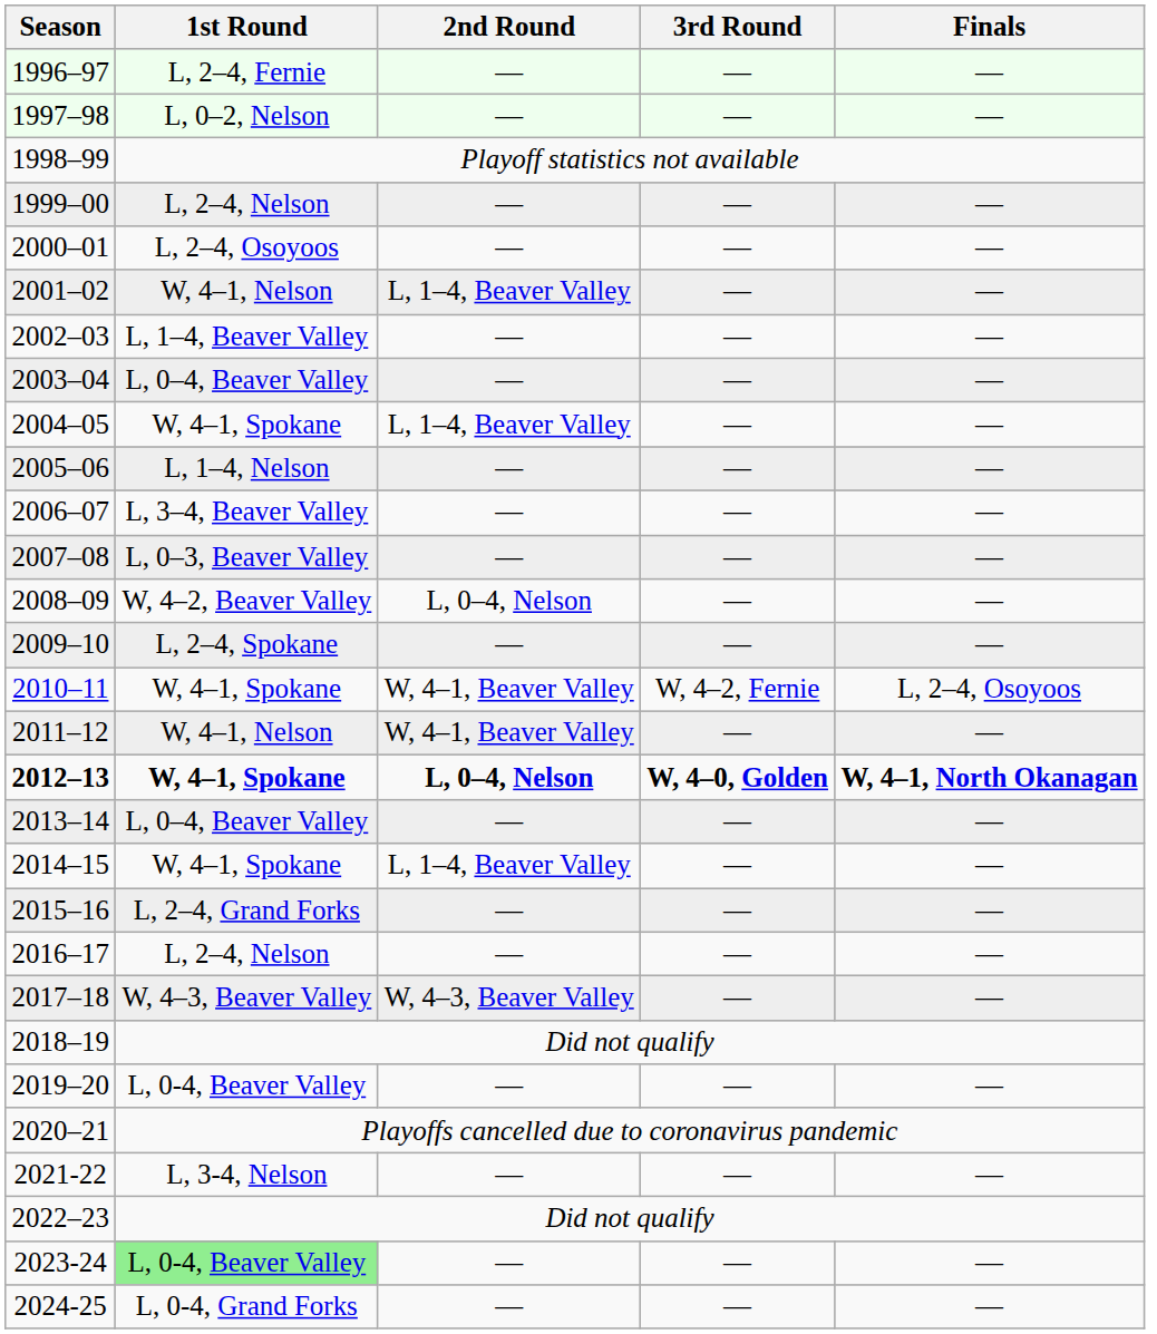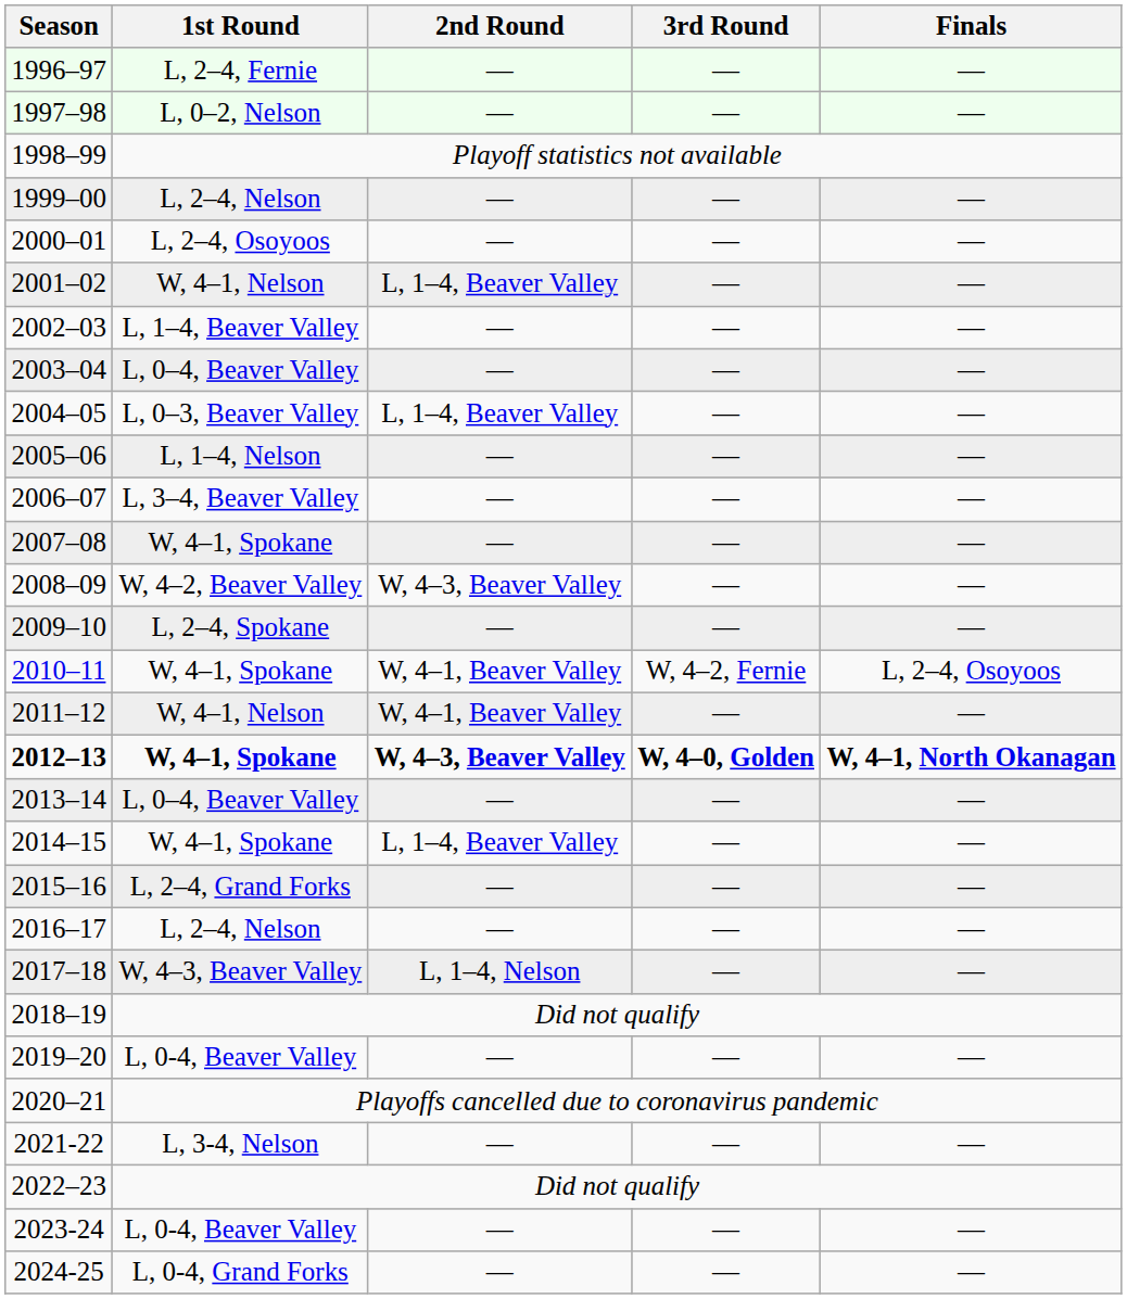 <table class="wikitable" style="text-align:center">
 <tr>
 <th>Season</th>
 <th>1st Round</th>
 <th>2nd Round</th>
 <th>3rd Round</th>
 <th>Finals</th>
 </tr>
 <tr style="background:#eeffee">
 <td>1996–97</td>
 <td>L, 2–4, <a href='#'>Fernie</a></td>
 <td>—</td>
 <td>—</td>
 <td>—</td>
 </tr>
 <tr style="background:#eeffee">
 <td>1997–98</td>
 <td>L, 0–2, <a href='#'>Nelson</a></td>
 <td>—</td>
 <td>—</td>
 <td>—</td>
 </tr>
 <tr>
 <td>1998–99</td>
 <td colspan="4"><em>Playoff statistics not available</em></td>
 </tr>
 <tr style="background:#eee;">
 <td>1999–00</td>
 <td>L, 2–4, <a href='#'>Nelson</a></td>
 <td>—</td>
 <td>—</td>
 <td>—</td>
 </tr>
 <tr>
 <td>2000–01</td>
 <td>L, 2–4, <a href='#'>Osoyoos</a></td>
 <td>—</td>
 <td>—</td>
 <td>—</td>
 </tr>
 <tr style="background:#eee;">
 <td>2001–02</td>
 <td>W, 4–1, <a href='#'>Nelson</a></td>
 <td>L, 1–4, <a href='#'>Beaver Valley</a></td>
 <td>—</td>
 <td>—</td>
 </tr>
 <tr>
 <td>2002–03</td>
 <td>L, 1–4, <a href='#'>Beaver Valley</a></td>
 <td>—</td>
 <td>—</td>
 <td>—</td>
 </tr>
 <tr style="background:#eee;">
 <td>2003–04</td>
 <td>L, 0–4, <a href='#'>Beaver Valley</a></td>
 <td>—</td>
 <td>—</td>
 <td>—</td>
 </tr>
 <tr>
 <td>2004–05</td>
-<td>W, 4–1, <a href='#'>Spokane</a></td>
+<td>L, 0–3, <a href='#'>Beaver Valley</a></td>
 <td>L, 1–4, <a href='#'>Beaver Valley</a></td>
 <td>—</td>
 <td>—</td>
 </tr>
 <tr style="background:#eee;">
 <td>2005–06</td>
 <td>L, 1–4, <a href='#'>Nelson</a></td>
 <td>—</td>
 <td>—</td>
 <td>—</td>
 </tr>
 <tr>
 <td>2006–07</td>
 <td>L, 3–4, <a href='#'>Beaver Valley</a></td>
 <td>—</td>
 <td>—</td>
 <td>—</td>
 </tr>
 <tr style="background:#eee;">
 <td>2007–08</td>
-<td>L, 0–3, <a href='#'>Beaver Valley</a></td>
+<td>W, 4–1, <a href='#'>Spokane</a></td>
 <td>—</td>
 <td>—</td>
 <td>—</td>
 </tr>
 <tr>
 <td>2008–09</td>
 <td>W, 4–2, <a href='#'>Beaver Valley</a></td>
-<td>L, 0–4, <a href='#'>Nelson</a></td>
+<td>W, 4–3, <a href='#'>Beaver Valley</a></td>
 <td>—</td>
 <td>—</td>
 </tr>
 <tr style="background:#eee;">
 <td>2009–10</td>
 <td>L, 2–4, <a href='#'>Spokane</a></td>
 <td>—</td>
 <td>—</td>
 <td>—</td>
 </tr>
 <tr>
 <td><a href='#'>2010–11</a></td>
 <td>W, 4–1, <a href='#'>Spokane</a></td>
 <td>W, 4–1, <a href='#'>Beaver Valley</a></td>
 <td>W, 4–2, <a href='#'>Fernie</a></td>
 <td>L, 2–4, <a href='#'>Osoyoos</a></td>
 </tr>
 <tr style="background:#eee;">
 <td>2011–12</td>
 <td>W, 4–1, <a href='#'>Nelson</a></td>
 <td>W, 4–1, <a href='#'>Beaver Valley</a></td>
 <td>—</td>
 <td>—</td>
 </tr>
 <tr style="font-weight:bold">
 <td>2012–13</td>
 <td>W, 4–1, <a href='#'>Spokane</a></td>
-<td>L, 0–4, <a href='#'>Nelson</a></td>
+<td>W, 4–3, <a href='#'>Beaver Valley</a></td>
 <td>W, 4–0, <a href='#'>Golden</a></td>
 <td>W, 4–1, <a href='#'>North Okanagan</a></td>
 </tr>
 <tr style="background:#eee;">
 <td>2013–14</td>
 <td>L, 0–4, <a href='#'>Beaver Valley</a></td>
 <td>—</td>
 <td>—</td>
 <td>—</td>
 </tr>
 <tr>
 <td>2014–15</td>
 <td>W, 4–1, <a href='#'>Spokane</a></td>
 <td>L, 1–4, <a href='#'>Beaver Valley</a></td>
 <td>—</td>
 <td>—</td>
 </tr>
 <tr style="background:#eee;">
 <td>2015–16</td>
 <td>L, 2–4, <a href='#'>Grand Forks</a></td>
 <td>—</td>
 <td>—</td>
 <td>—</td>
 </tr>
 <tr>
 <td>2016–17</td>
 <td>L, 2–4, <a href='#'>Nelson</a></td>
 <td>—</td>
 <td>—</td>
 <td>—</td>
 </tr>
 <tr style="background:#eee;">
 <td>2017–18</td>
 <td>W, 4–3, <a href='#'>Beaver Valley</a></td>
-<td>W, 4–3, <a href='#'>Beaver Valley</a></td>
+<td>L, 1–4, <a href='#'>Nelson</a></td>
 <td>—</td>
 <td>—</td>
 </tr>
 <tr>
 <td>2018–19</td>
 <td colspan="4"><em>Did not qualify</em></td>
 </tr>
 <tr>
 <td>2019–20</td>
 <td>L, 0-4, <a href='#'>Beaver Valley</a></td>
 <td>—</td>
 <td>—</td>
 <td>—</td>
 </tr>
 <tr>
 <td>2020–21</td>
 <td colspan="4"><em>Playoffs cancelled due to coronavirus pandemic</em></td>
 </tr>
 <tr>
 <td>2021-22</td>
 <td>L, 3-4, <a href='#'>Nelson</a></td>
 <td>—</td>
 <td>—</td>
 <td>—</td>
 </tr>
 <tr>
 <td>2022–23</td>
 <td colspan="4"><em>Did not qualify</em></td>
 </tr>
 <tr>
 <td>2023-24</td>
-<td style="background: lightgreen;">L, 0-4, <a href='#'>Beaver Valley</a></td>
+<td>L, 0-4, <a href='#'>Beaver Valley</a></td>
 <td>—</td>
 <td>—</td>
 <td>—</td>
 </tr>
 <tr>
 <td>2024-25</td>
 <td>L, 0-4, <a href='#'>Grand Forks</a></td>
 <td>—</td>
 <td>—</td>
 <td>—</td>
 </tr>
 </table>
